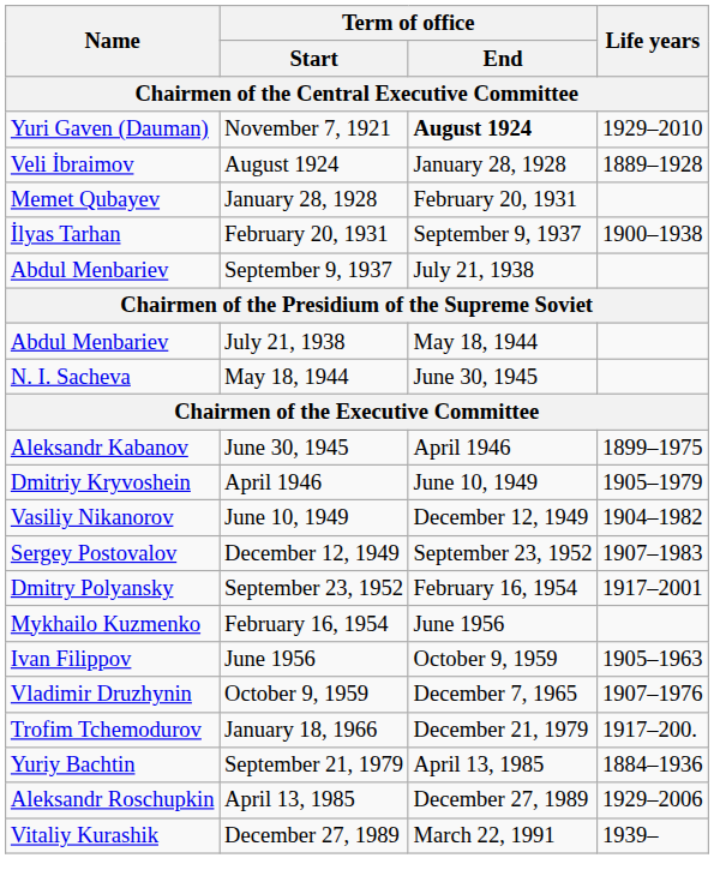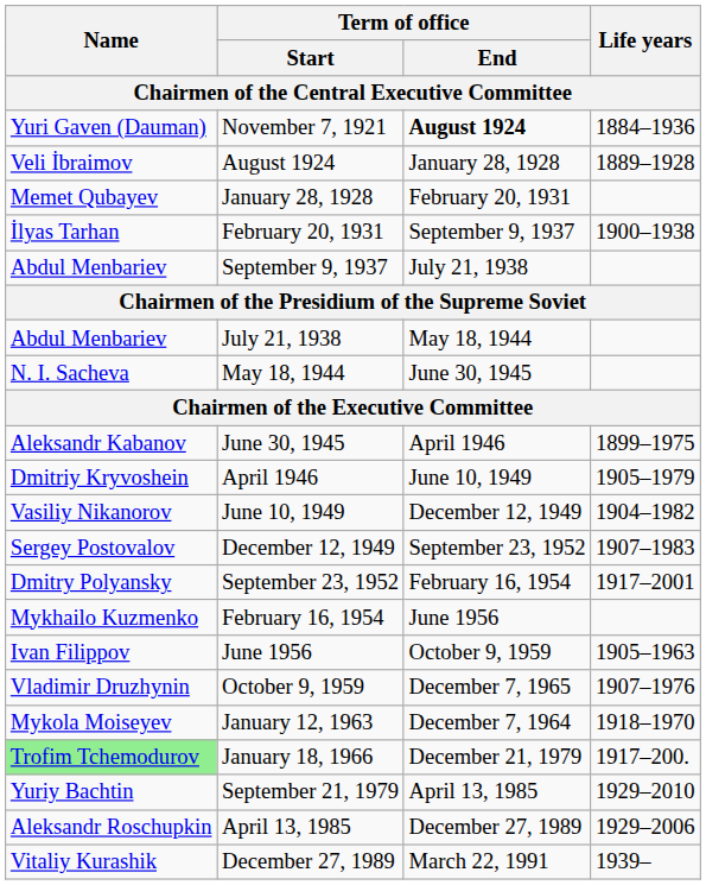 <table class="wikitable">
 <tr>
 <th rowspan="2">Name</th>
 <th colspan="2">Term of office</th>
 <th rowspan="2">Life years</th>
 </tr>
 <tr>
 <th>Start</th>
 <th>End</th>
 </tr>
 <tr>
 <th colspan="4">Chairmen of the Central Executive Committee</th>
 </tr>
 <tr>
 <td><a href='#'>Yuri Gaven (Dauman)</a></td>
 <td>November 7, 1921</td>
 <td><strong>August 1924</strong></td>
-<td>1929–2010</td>
+<td>1884–1936</td>
 </tr>
 <tr>
 <td><a href='#'>Veli İbraimov</a></td>
 <td>August 1924</td>
 <td>January 28, 1928</td>
 <td>1889–1928</td>
 </tr>
 <tr>
 <td><a href='#'>Memet Qubayev</a></td>
 <td>January 28, 1928</td>
 <td>February 20, 1931</td>
 <td></td>
 </tr>
 <tr>
 <td><a href='#'>İlyas Tarhan</a></td>
 <td>February 20, 1931</td>
 <td>September 9, 1937</td>
 <td>1900–1938</td>
 </tr>
 <tr>
 <td><a href='#'>Abdul Menbariev</a></td>
 <td>September 9, 1937</td>
 <td>July 21, 1938</td>
 <td></td>
 </tr>
 <tr>
 <th colspan="4">Chairmen of the Presidium of the Supreme Soviet</th>
 </tr>
 <tr>
 <td><a href='#'>Abdul Menbariev</a></td>
 <td>July 21, 1938</td>
 <td>May 18, 1944</td>
 <td></td>
 </tr>
 <tr>
 <td><a href='#'>N. I. Sacheva</a></td>
 <td>May 18, 1944</td>
 <td>June 30, 1945</td>
 <td></td>
 </tr>
 <tr>
 <th colspan="4">Chairmen of the Executive Committee</th>
 </tr>
 <tr>
 <td><a href='#'>Aleksandr Kabanov</a></td>
 <td>June 30, 1945</td>
 <td>April 1946</td>
 <td>1899–1975</td>
 </tr>
 <tr>
 <td><a href='#'>Dmitriy Kryvoshein</a></td>
 <td>April 1946</td>
 <td>June 10, 1949</td>
 <td>1905–1979</td>
 </tr>
 <tr>
 <td><a href='#'>Vasiliy Nikanorov</a></td>
 <td>June 10, 1949</td>
 <td>December 12, 1949</td>
 <td>1904–1982</td>
 </tr>
 <tr>
 <td><a href='#'>Sergey Postovalov</a></td>
 <td>December 12, 1949</td>
 <td>September 23, 1952</td>
 <td>1907–1983</td>
 </tr>
 <tr>
 <td><a href='#'>Dmitry Polyansky</a></td>
 <td>September 23, 1952</td>
 <td>February 16, 1954</td>
 <td>1917–2001</td>
 </tr>
 <tr>
 <td><a href='#'>Mykhailo Kuzmenko</a></td>
 <td>February 16, 1954</td>
 <td>June 1956</td>
 <td></td>
 </tr>
 <tr>
 <td><a href='#'>Ivan Filippov</a></td>
 <td>June 1956</td>
 <td>October 9, 1959</td>
 <td>1905–1963</td>
 </tr>
 <tr>
 <td><a href='#'>Vladimir Druzhynin</a></td>
 <td>October 9, 1959</td>
 <td>December 7, 1965</td>
 <td>1907–1976</td>
 </tr>
 <tr>
-<td><a href='#'>Trofim Tchemodurov</a></td>
+<td><a href='#'>Mykola Moiseyev</a></td>
+<td>January 12, 1963</td>
+<td>December 7, 1964</td>
+<td>1918–1970</td>
+</tr>
+<tr>
+<td style="background: lightgreen;"><a href='#'>Trofim Tchemodurov</a></td>
 <td>January 18, 1966</td>
 <td>December 21, 1979</td>
 <td>1917–200.</td>
 </tr>
 <tr>
 <td><a href='#'>Yuriy Bachtin</a></td>
 <td>September 21, 1979</td>
 <td>April 13, 1985</td>
-<td>1884–1936</td>
+<td>1929–2010</td>
 </tr>
 <tr>
 <td><a href='#'>Aleksandr Roschupkin</a></td>
 <td>April 13, 1985</td>
 <td>December 27, 1989</td>
 <td>1929–2006</td>
 </tr>
 <tr>
 <td><a href='#'>Vitaliy Kurashik</a></td>
 <td>December 27, 1989</td>
 <td>March 22, 1991</td>
 <td>1939–</td>
 </tr>
 </table>
